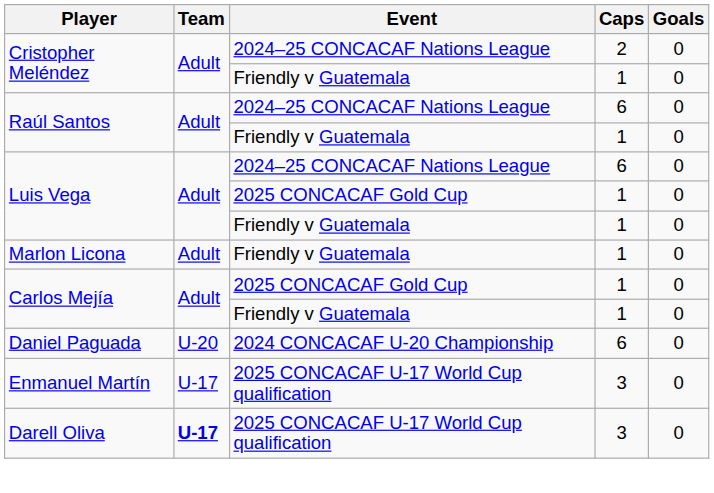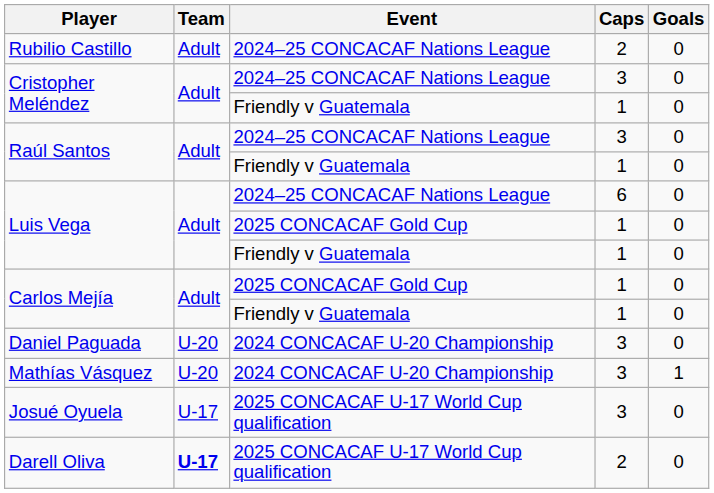 <table class="wikitable">
 <tr>
 <th>Player</th>
 <th>Team</th>
 <th>Event</th>
 <th>Caps</th>
 <th>Goals</th>
 </tr>
 <tr>
+<td><a href='#'>Rubilio Castillo</a></td>
+<td><a href='#'>Adult</a></td>
+<td><a href='#'>2024–25 CONCACAF Nations League</a></td>
+<td align=center>2</td>
+<td align=center>0</td>
+</tr>
+<tr>
 <td rowspan=2><a href='#'>Cristopher Meléndez</a></td>
 <td rowspan=2><a href='#'>Adult</a></td>
 <td><a href='#'>2024–25 CONCACAF Nations League</a></td>
-<td align=center>2</td>
+<td align=center>3</td>
 <td align=center>0</td>
 </tr>
 <tr>
 <td>Friendly v <a href='#'>Guatemala</a></td>
 <td align=center>1</td>
 <td align=center>0</td>
 </tr>
 <tr>
 <td rowspan=2><a href='#'>Raúl Santos</a></td>
 <td rowspan=2><a href='#'>Adult</a></td>
 <td><a href='#'>2024–25 CONCACAF Nations League</a></td>
-<td align=center>6</td>
+<td align=center>3</td>
 <td align=center>0</td>
 </tr>
 <tr>
 <td>Friendly v <a href='#'>Guatemala</a></td>
 <td align=center>1</td>
 <td align=center>0</td>
 </tr>
 <tr>
 <td rowspan=3><a href='#'>Luis Vega</a></td>
 <td rowspan=3><a href='#'>Adult</a></td>
 <td><a href='#'>2024–25 CONCACAF Nations League</a></td>
 <td align=center>6</td>
 <td align=center>0</td>
 </tr>
 <tr>
 <td><a href='#'>2025 CONCACAF Gold Cup</a></td>
 <td align=center>1</td>
 <td align=center>0</td>
 </tr>
 <tr>
 <td>Friendly v <a href='#'>Guatemala</a></td>
 <td align=center>1</td>
 <td align=center>0</td>
 </tr>
 <tr>
-<td><a href='#'>Marlon Licona</a></td>
-<td><a href='#'>Adult</a></td>
-<td>Friendly v <a href='#'>Guatemala</a></td>
-<td align=center>1</td>
-<td align=center>0</td>
-</tr>
-<tr>
 <td rowspan=2><a href='#'>Carlos Mejía</a></td>
 <td rowspan=2><a href='#'>Adult</a></td>
 <td><a href='#'>2025 CONCACAF Gold Cup</a></td>
 <td align=center>1</td>
 <td align=center>0</td>
 </tr>
 <tr>
 <td>Friendly v <a href='#'>Guatemala</a></td>
 <td align=center>1</td>
 <td align=center>0</td>
 </tr>
 <tr>
 <td><a href='#'>Daniel Paguada</a></td>
 <td><a href='#'>U-20</a></td>
 <td><a href='#'>2024 CONCACAF U-20 Championship</a></td>
-<td align=center>6</td>
+<td align=center>3</td>
 <td align=center>0</td>
 </tr>
 <tr>
-<td><a href='#'>Enmanuel Martín</a></td>
+<td><a href='#'>Mathías Vásquez</a></td>
+<td><a href='#'>U-20</a></td>
+<td><a href='#'>2024 CONCACAF U-20 Championship</a></td>
+<td align=center>3</td>
+<td align=center>1</td>
+</tr>
+<tr>
+<td><a href='#'>Josué Oyuela</a></td>
 <td><a href='#'>U-17</a></td>
 <td><a href='#'>2025 CONCACAF U-17 World Cup qualification</a></td>
 <td align=center>3</td>
 <td align=center>0</td>
 </tr>
 <tr>
 <td><a href='#'>Darell Oliva</a></td>
 <td><strong><a href='#'>U-17</a></strong></td>
 <td><a href='#'>2025 CONCACAF U-17 World Cup qualification</a></td>
-<td align=center>3</td>
+<td align=center>2</td>
 <td align=center>0</td>
 </tr>
 </table>
